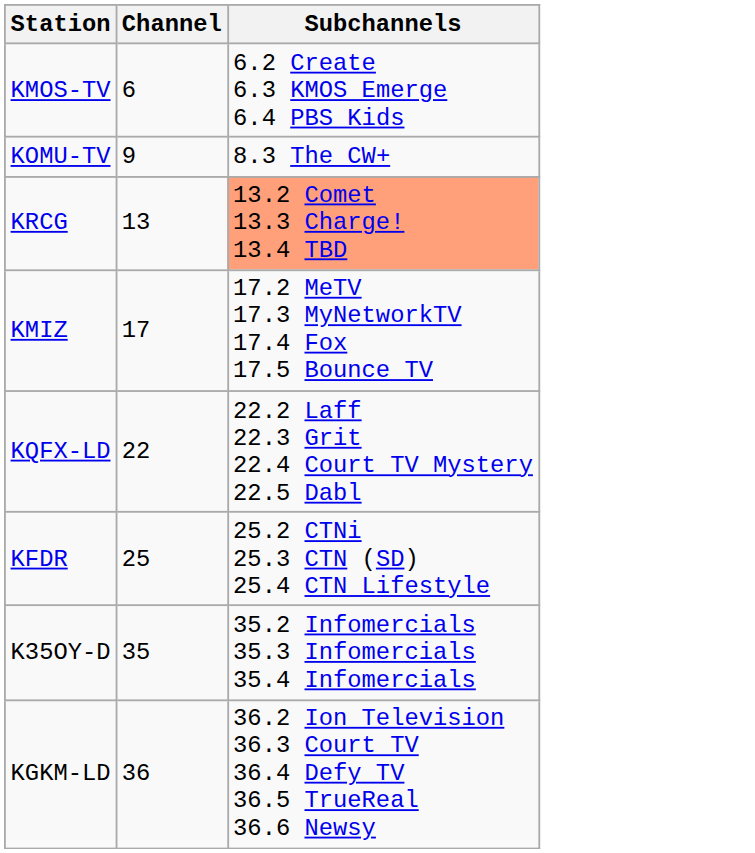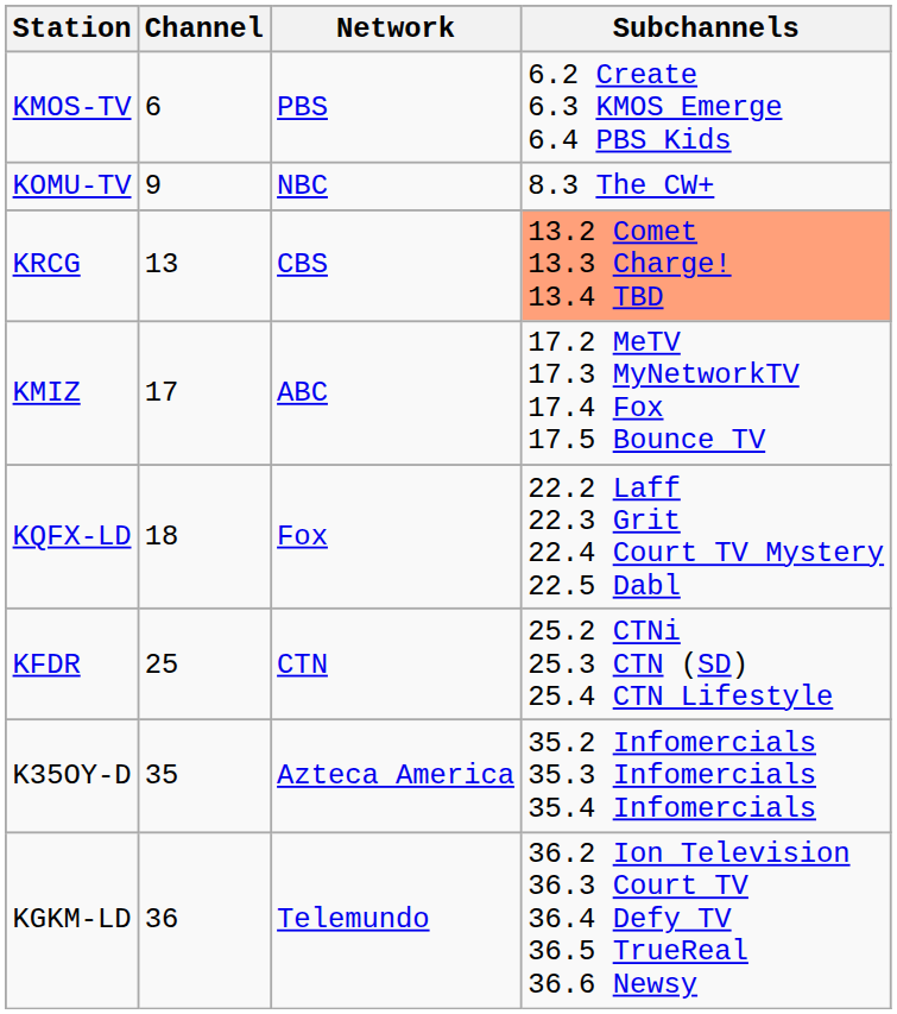 <table class="wikitable">
 <tr>
 <th>Station</th>
 <th>Channel</th>
+<th>Network</th>
 <th>Subchannels</th>
 </tr>
 <tr>
 <td><a href='#'>KMOS-TV</a></td>
 <td>6</td>
+<td><a href='#'>PBS</a></td>
 <td>6.2 <a href='#'>Create</a><br>6.3 <a href='#'>KMOS Emerge</a><br>6.4 <a href='#'>PBS Kids</a></td>
 </tr>
 <tr>
 <td><a href='#'>KOMU-TV</a></td>
 <td>9</td>
+<td><a href='#'>NBC</a></td>
 <td>8.3 <a href='#'>The CW+</a></td>
 </tr>
 <tr>
 <td><a href='#'>KRCG</a></td>
 <td>13</td>
+<td><a href='#'>CBS</a></td>
 <td style="background: lightsalmon;">13.2 <a href='#'>Comet</a><br>13.3 <a href='#'>Charge!</a><br>13.4 <a href='#'>TBD</a></td>
 </tr>
 <tr>
 <td><a href='#'>KMIZ</a></td>
 <td>17</td>
+<td><a href='#'>ABC</a></td>
 <td>17.2 <a href='#'>MeTV</a><br>17.3 <a href='#'>MyNetworkTV</a><br>17.4 <a href='#'>Fox</a><br>17.5 <a href='#'>Bounce TV</a></td>
 </tr>
 <tr>
 <td><a href='#'>KQFX-LD</a></td>
-<td>22</td>
+<td>18</td>
+<td><a href='#'>Fox</a></td>
 <td>22.2 <a href='#'>Laff</a><br>22.3 <a href='#'>Grit</a><br>22.4 <a href='#'>Court TV Mystery</a><br>22.5 <a href='#'>Dabl</a></td>
 </tr>
 <tr>
 <td><a href='#'>KFDR</a></td>
 <td>25</td>
+<td><a href='#'>CTN</a></td>
 <td>25.2 <a href='#'>CTNi</a><br>25.3 <a href='#'>CTN</a> (<a href='#'>SD</a>)<br>25.4 <a href='#'>CTN Lifestyle</a></td>
 </tr>
 <tr>
 <td>K35OY-D</td>
 <td>35</td>
+<td><a href='#'>Azteca America</a></td>
 <td>35.2 <a href='#'>Infomercials</a><br>35.3 <a href='#'>Infomercials</a><br>35.4 <a href='#'>Infomercials</a></td>
 </tr>
 <tr>
 <td>KGKM-LD</td>
 <td>36</td>
+<td><a href='#'>Telemundo</a></td>
 <td>36.2 <a href='#'>Ion Television</a><br>36.3 <a href='#'>Court TV</a><br>36.4 <a href='#'>Defy TV</a><br>36.5 <a href='#'>TrueReal</a><br>36.6 <a href='#'>Newsy</a></td>
 </tr>
 </table>
